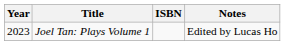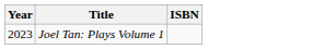 <table class="wikitable sortable">
 <tr>
 <th>Year</th>
 <th>Title</th>
 <th>ISBN</th>
-<th>Notes</th>
 </tr>
 <tr>
 <td>2023</td>
 <td><em>Joel Tan: Plays Volume 1</em></td>
 <td></td>
-<td>Edited by Lucas Ho</td>
 </tr>
 </table>
